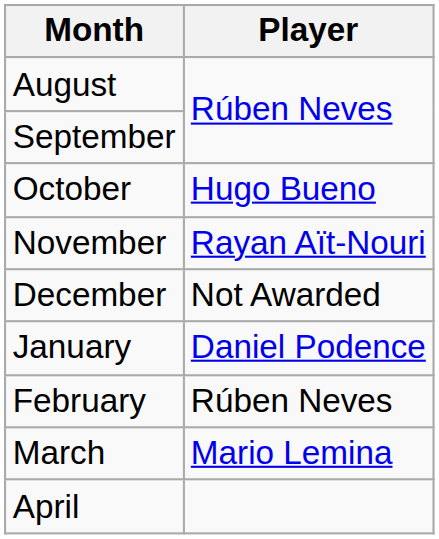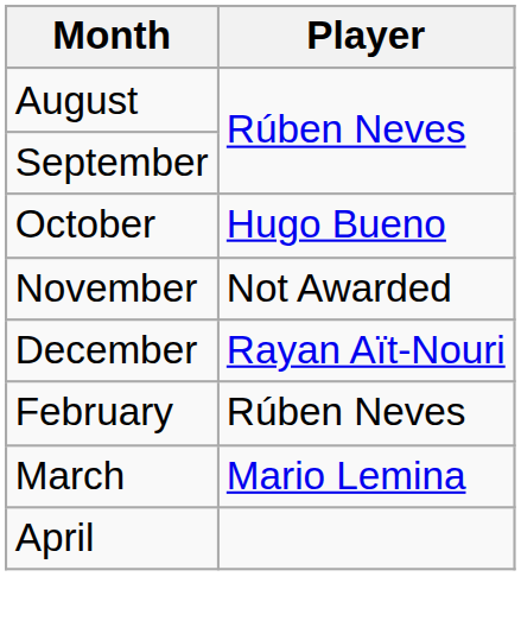 <table class="wikitable" style="text-align:left">
 <tr>
 <th>Month</th>
 <th>Player</th>
 </tr>
 <tr>
 <td>August</td>
 <td rowspan="2"> <a href='#'>Rúben Neves</a></td>
 </tr>
 <tr>
 <td>September</td>
 </tr>
 <tr>
 <td>October</td>
 <td> <a href='#'>Hugo Bueno</a></td>
 </tr>
 <tr>
 <td>November</td>
-<td> <a href='#'>Rayan Aït-Nouri</a></td>
+<td>Not Awarded</td>
 </tr>
 <tr>
 <td>December</td>
-<td>Not Awarded</td>
-</tr>
-<tr>
-<td>January</td>
-<td> <a href='#'>Daniel Podence</a></td>
+<td> <a href='#'>Rayan Aït-Nouri</a></td>
 </tr>
 <tr>
 <td>February</td>
 <td> Rúben Neves</td>
 </tr>
 <tr>
 <td>March</td>
 <td> <a href='#'>Mario Lemina</a></td>
 </tr>
 <tr>
 <td>April</td>
 <td></td>
 </tr>
 </table>
